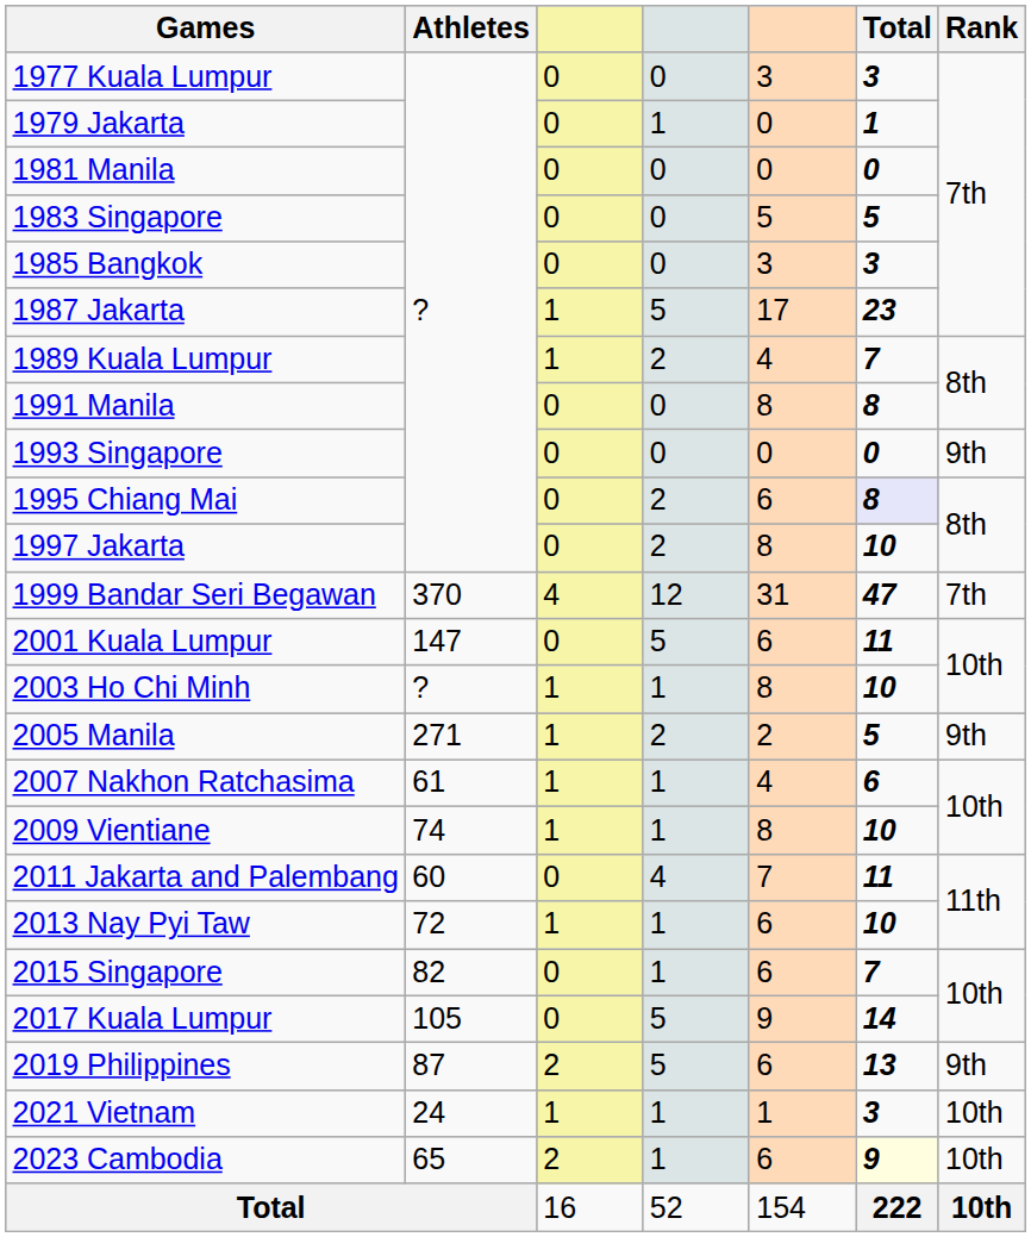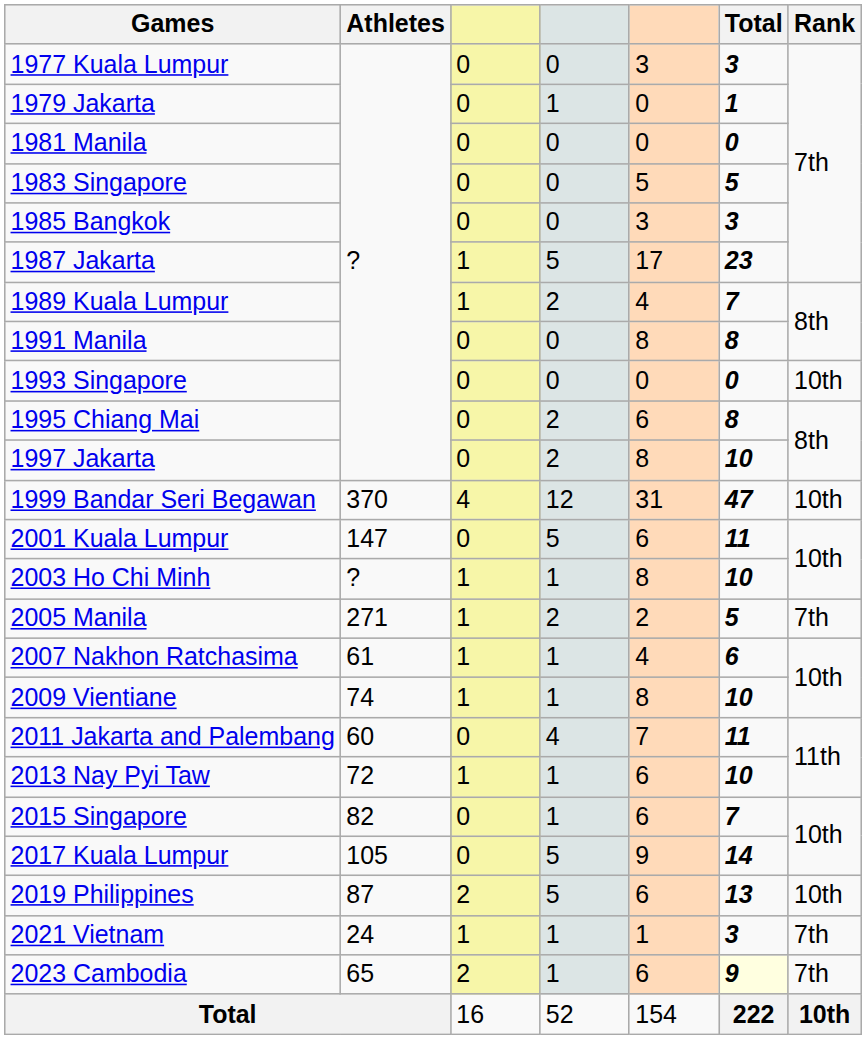 <table class="wikitable sortable ”wikitable sortable”" style="”text-align;center;">
 <tr>
 <th>Games</th>
 <th>Athletes</th>
 <th scope="col" style="background:#F7F6A8;" width="50"></th>
 <th scope="col" style="background:#DCE5E5;" width="50"></th>
 <th scope="col" style="background:#FFDAB9;" width="50"></th>
 <th width="35">Total</th>
 <th width="35">Rank</th>
 </tr>
 <tr>
 <td align="left"> <a href='#'>1977 Kuala Lumpur</a></td>
 <td rowspan="11">?</td>
 <td style="background:#F7F6A8;">0</td>
 <td style="background:#DCE5E5;">0</td>
 <td style="background:#FFDAB9;">3</td>
 <td><strong><em>3</em></strong></td>
 <td rowspan="6">7th</td>
 </tr>
 <tr>
 <td align="left"> <a href='#'>1979 Jakarta</a></td>
 <td style="background:#F7F6A8;">0</td>
 <td style="background:#DCE5E5;">1</td>
 <td style="background:#FFDAB9;">0</td>
 <td><strong><em>1</em></strong></td>
 </tr>
 <tr>
 <td align="left"> <a href='#'>1981 Manila</a></td>
 <td style="background:#F7F6A8;">0</td>
 <td style="background:#DCE5E5;">0</td>
 <td style="background:#FFDAB9;">0</td>
 <td><strong><em>0</em></strong></td>
 </tr>
 <tr>
 <td align="left"> <a href='#'>1983 Singapore</a></td>
 <td style="background:#F7F6A8;">0</td>
 <td style="background:#DCE5E5;">0</td>
 <td style="background:#FFDAB9;">5</td>
 <td><strong><em>5</em></strong></td>
 </tr>
 <tr>
 <td align="left"> <a href='#'>1985 Bangkok</a></td>
 <td style="background:#F7F6A8;">0</td>
 <td style="background:#DCE5E5;">0</td>
 <td style="background:#FFDAB9;">3</td>
 <td><strong><em>3</em></strong></td>
 </tr>
 <tr>
 <td align="left"> <a href='#'>1987 Jakarta</a></td>
 <td style="background:#F7F6A8;">1</td>
 <td style="background:#DCE5E5;">5</td>
 <td style="background:#FFDAB9;">17</td>
 <td><strong><em>23</em></strong></td>
 </tr>
 <tr>
 <td align="left"> <a href='#'>1989 Kuala Lumpur</a></td>
 <td style="background:#F7F6A8;">1</td>
 <td style="background:#DCE5E5;">2</td>
 <td style="background:#FFDAB9;">4</td>
 <td><strong><em>7</em></strong></td>
 <td rowspan="2">8th</td>
 </tr>
 <tr>
 <td align="left"> <a href='#'>1991 Manila</a></td>
 <td style="background:#F7F6A8;">0</td>
 <td style="background:#DCE5E5;">0</td>
 <td style="background:#FFDAB9;">8</td>
 <td><strong><em>8</em></strong></td>
 </tr>
 <tr>
 <td align="left"> <a href='#'>1993 Singapore</a></td>
 <td style="background:#F7F6A8;">0</td>
 <td style="background:#DCE5E5;">0</td>
 <td style="background:#FFDAB9;">0</td>
 <td><strong><em>0</em></strong></td>
-<td>9th</td>
+<td>10th</td>
 </tr>
 <tr>
 <td align="left"> <a href='#'>1995 Chiang Mai</a></td>
 <td style="background:#F7F6A8;">0</td>
 <td style="background:#DCE5E5;">2</td>
 <td style="background:#FFDAB9;">6</td>
-<td style="background: lavender;"><strong><em>8</em></strong></td>
+<td><strong><em>8</em></strong></td>
 <td rowspan="2">8th</td>
 </tr>
 <tr>
 <td align="left"> <a href='#'>1997 Jakarta</a></td>
 <td style="background:#F7F6A8;">0</td>
 <td style="background:#DCE5E5;">2</td>
 <td style="background:#FFDAB9;">8</td>
 <td><strong><em>10</em></strong></td>
 </tr>
 <tr>
 <td align="left"> <a href='#'>1999 Bandar Seri Begawan</a></td>
 <td>370</td>
 <td style="background:#F7F6A8;">4</td>
 <td style="background:#DCE5E5;">12</td>
 <td style="background:#FFDAB9;">31</td>
 <td><strong><em>47</em></strong></td>
-<td>7th</td>
+<td>10th</td>
 </tr>
 <tr>
 <td align="left"> <a href='#'>2001 Kuala Lumpur</a></td>
 <td>147</td>
 <td style="background:#F7F6A8;">0</td>
 <td style="background:#DCE5E5;">5</td>
 <td style="background:#FFDAB9;">6</td>
 <td><strong><em>11</em></strong></td>
 <td rowspan="2">10th</td>
 </tr>
 <tr>
 <td align="left"> <a href='#'>2003 Ho Chi Minh</a></td>
 <td>?</td>
 <td style="background:#F7F6A8;">1</td>
 <td style="background:#DCE5E5;">1</td>
 <td style="background:#FFDAB9;">8</td>
 <td><strong><em>10</em></strong></td>
 </tr>
 <tr>
 <td align="left"> <a href='#'>2005 Manila</a></td>
 <td>271</td>
 <td style="background:#F7F6A8;">1</td>
 <td style="background:#DCE5E5;">2</td>
 <td style="background:#FFDAB9;">2</td>
 <td><strong><em>5</em></strong></td>
-<td>9th</td>
+<td>7th</td>
 </tr>
 <tr>
 <td align="left"> <a href='#'>2007 Nakhon Ratchasima</a></td>
 <td>61</td>
 <td style="background:#F7F6A8;">1</td>
 <td style="background:#DCE5E5;">1</td>
 <td style="background:#FFDAB9;">4</td>
 <td><strong><em>6</em></strong></td>
 <td rowspan="2">10th</td>
 </tr>
 <tr>
 <td align="left"> <a href='#'>2009 Vientiane</a></td>
 <td>74</td>
 <td style="background:#F7F6A8;">1</td>
 <td style="background:#DCE5E5;">1</td>
 <td style="background:#FFDAB9;">8</td>
 <td><strong><em>10</em></strong></td>
 </tr>
 <tr>
 <td align="left"> <a href='#'>2011 Jakarta and Palembang</a></td>
 <td>60</td>
 <td style="background:#F7F6A8;">0</td>
 <td style="background:#DCE5E5;">4</td>
 <td style="background:#FFDAB9;">7</td>
 <td><strong><em>11</em></strong></td>
 <td rowspan="2">11th</td>
 </tr>
 <tr>
 <td align="left"> <a href='#'>2013 Nay Pyi Taw</a></td>
 <td>72</td>
 <td style="background:#F7F6A8;">1</td>
 <td style="background:#DCE5E5;">1</td>
 <td style="background:#FFDAB9;">6</td>
 <td><strong><em>10</em></strong></td>
 </tr>
 <tr>
 <td align="left"> <a href='#'>2015 Singapore</a></td>
 <td>82</td>
 <td style="background:#F7F6A8;">0</td>
 <td style="background:#DCE5E5;">1</td>
 <td style="background:#FFDAB9;">6</td>
 <td><strong><em>7</em></strong></td>
 <td rowspan="2">10th</td>
 </tr>
 <tr>
 <td align="left"> <a href='#'>2017 Kuala Lumpur</a></td>
 <td>105</td>
 <td style="background:#F7F6A8;">0</td>
 <td style="background:#DCE5E5;">5</td>
 <td style="background:#FFDAB9;">9</td>
 <td><strong><em>14</em></strong></td>
 </tr>
 <tr>
 <td align="left"> <a href='#'>2019 Philippines</a></td>
 <td>87</td>
 <td style="background:#F7F6A8;">2</td>
 <td style="background:#DCE5E5;">5</td>
 <td style="background:#FFDAB9;">6</td>
 <td><strong><em>13</em></strong></td>
-<td>9th</td>
+<td>10th</td>
 </tr>
 <tr>
 <td align="left"> <a href='#'>2021 Vietnam</a></td>
 <td>24</td>
 <td style="background:#F7F6A8;">1</td>
 <td style="background:#DCE5E5;">1</td>
 <td style="background:#FFDAB9;">1</td>
 <td><strong><em>3</em></strong></td>
-<td>10th</td>
+<td>7th</td>
 </tr>
 <tr>
 <td align="left"> <a href='#'>2023 Cambodia</a></td>
 <td>65</td>
 <td style="background:#F7F6A8;">2</td>
 <td style="background:#DCE5E5;">1</td>
 <td style="background:#FFDAB9;">6</td>
 <td style="background: lightyellow;"><strong><em>9</em></strong></td>
-<td>10th</td>
+<td>7th</td>
 </tr>
 <tr>
 <th colspan="2">Total</th>
 <td>16</td>
 <td>52</td>
 <td>154</td>
 <th>222</th>
 <th>10th</th>
 </tr>
 </table>
